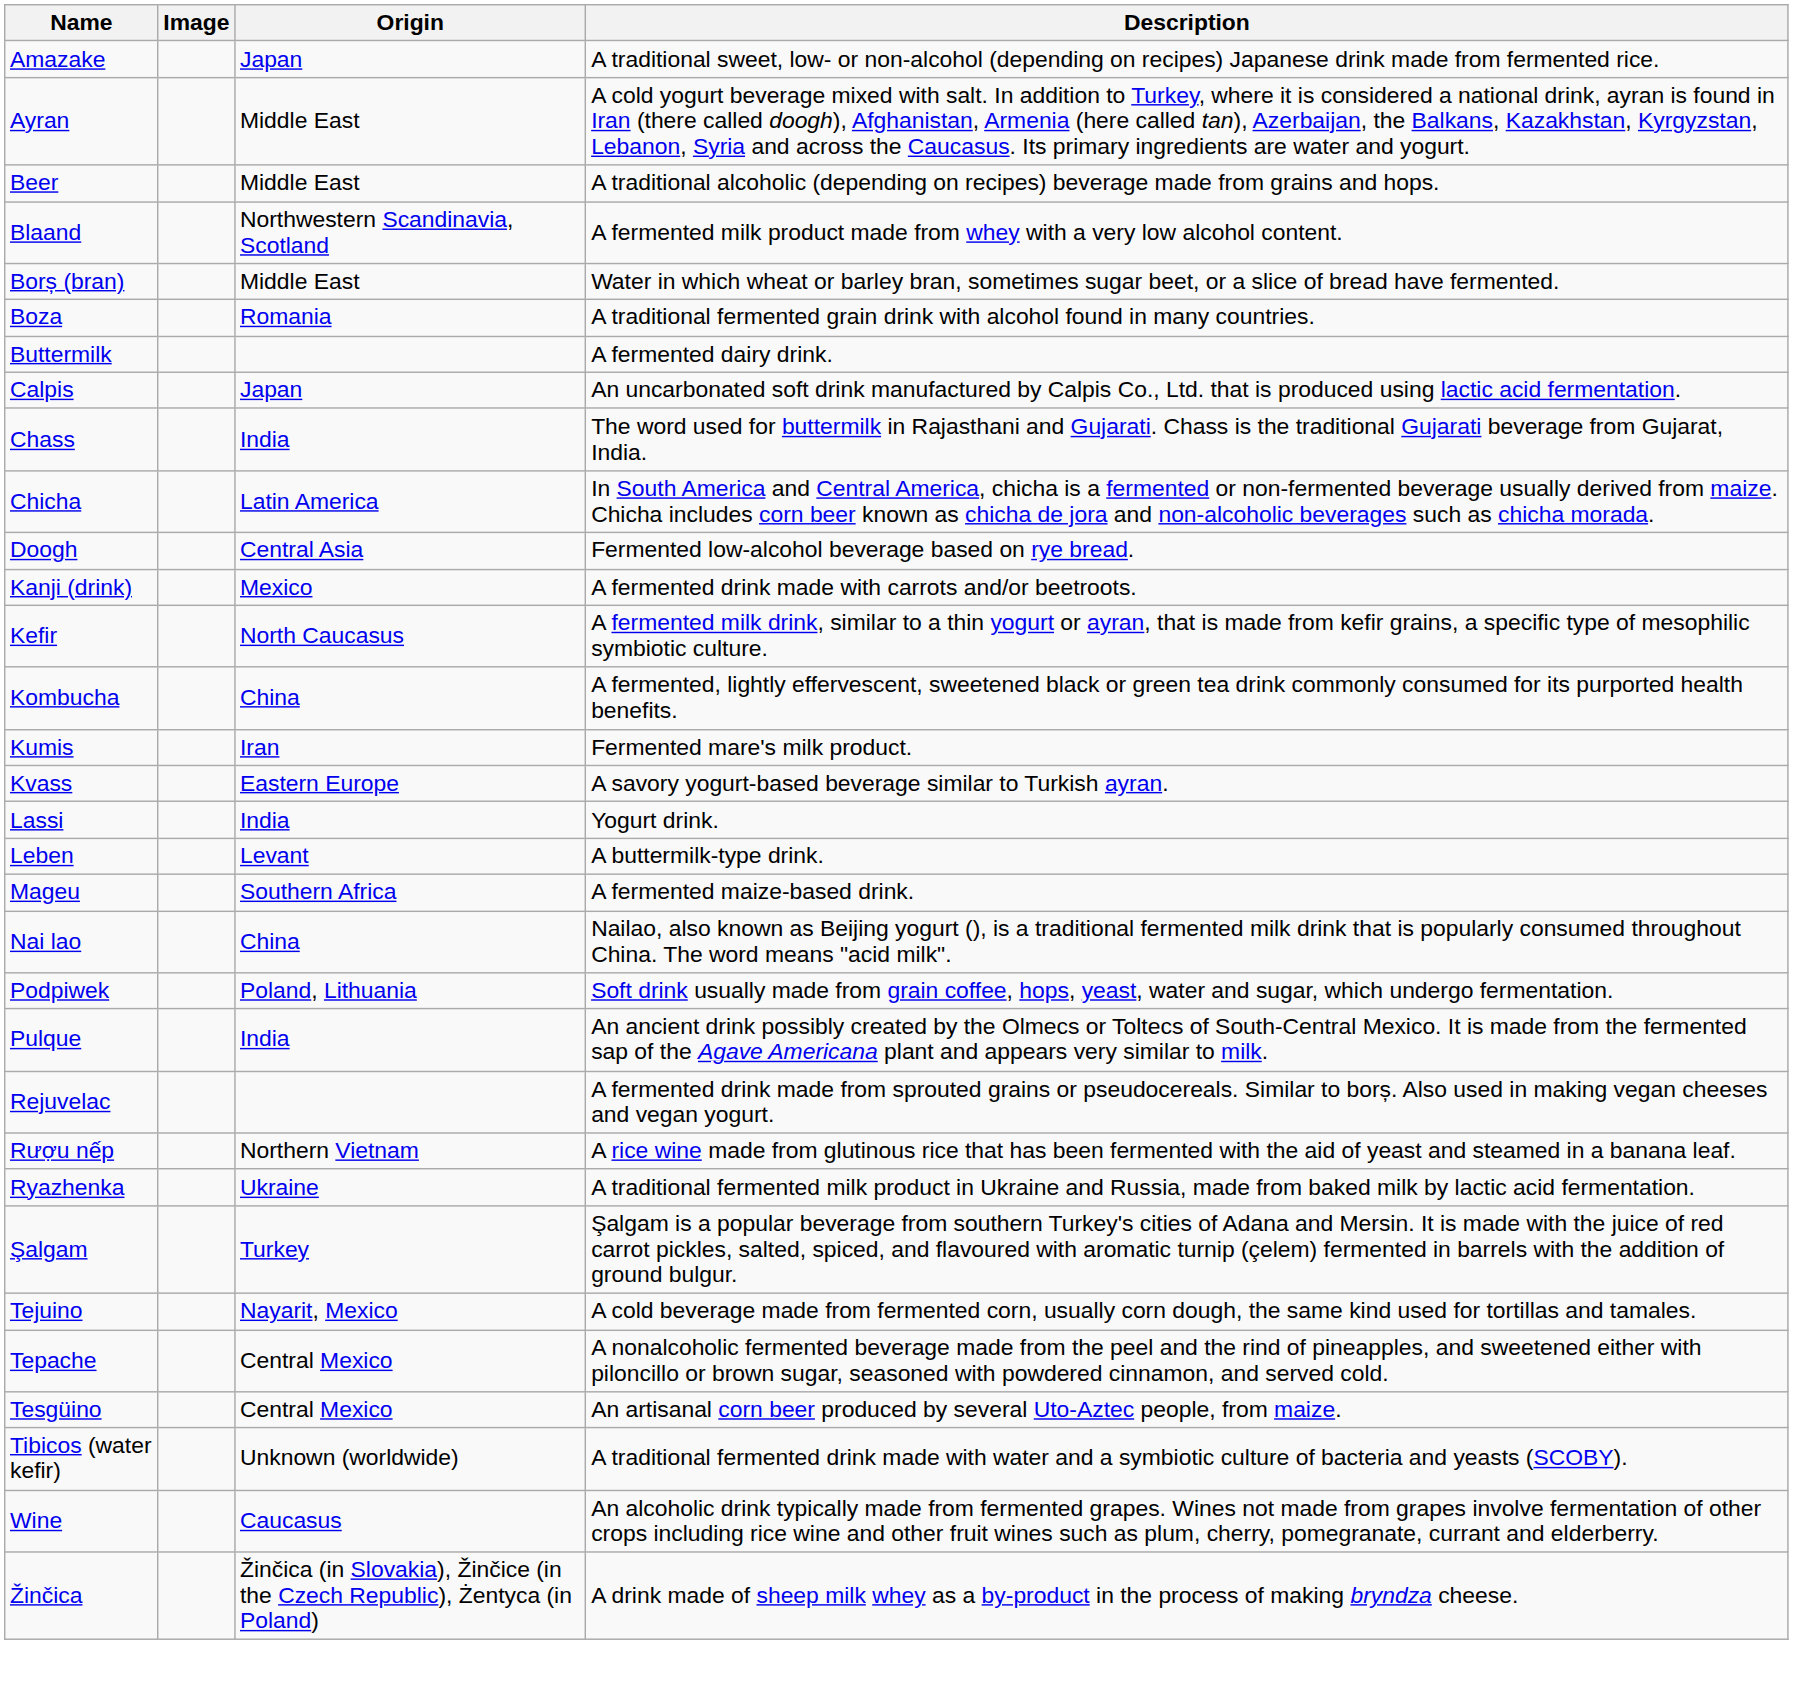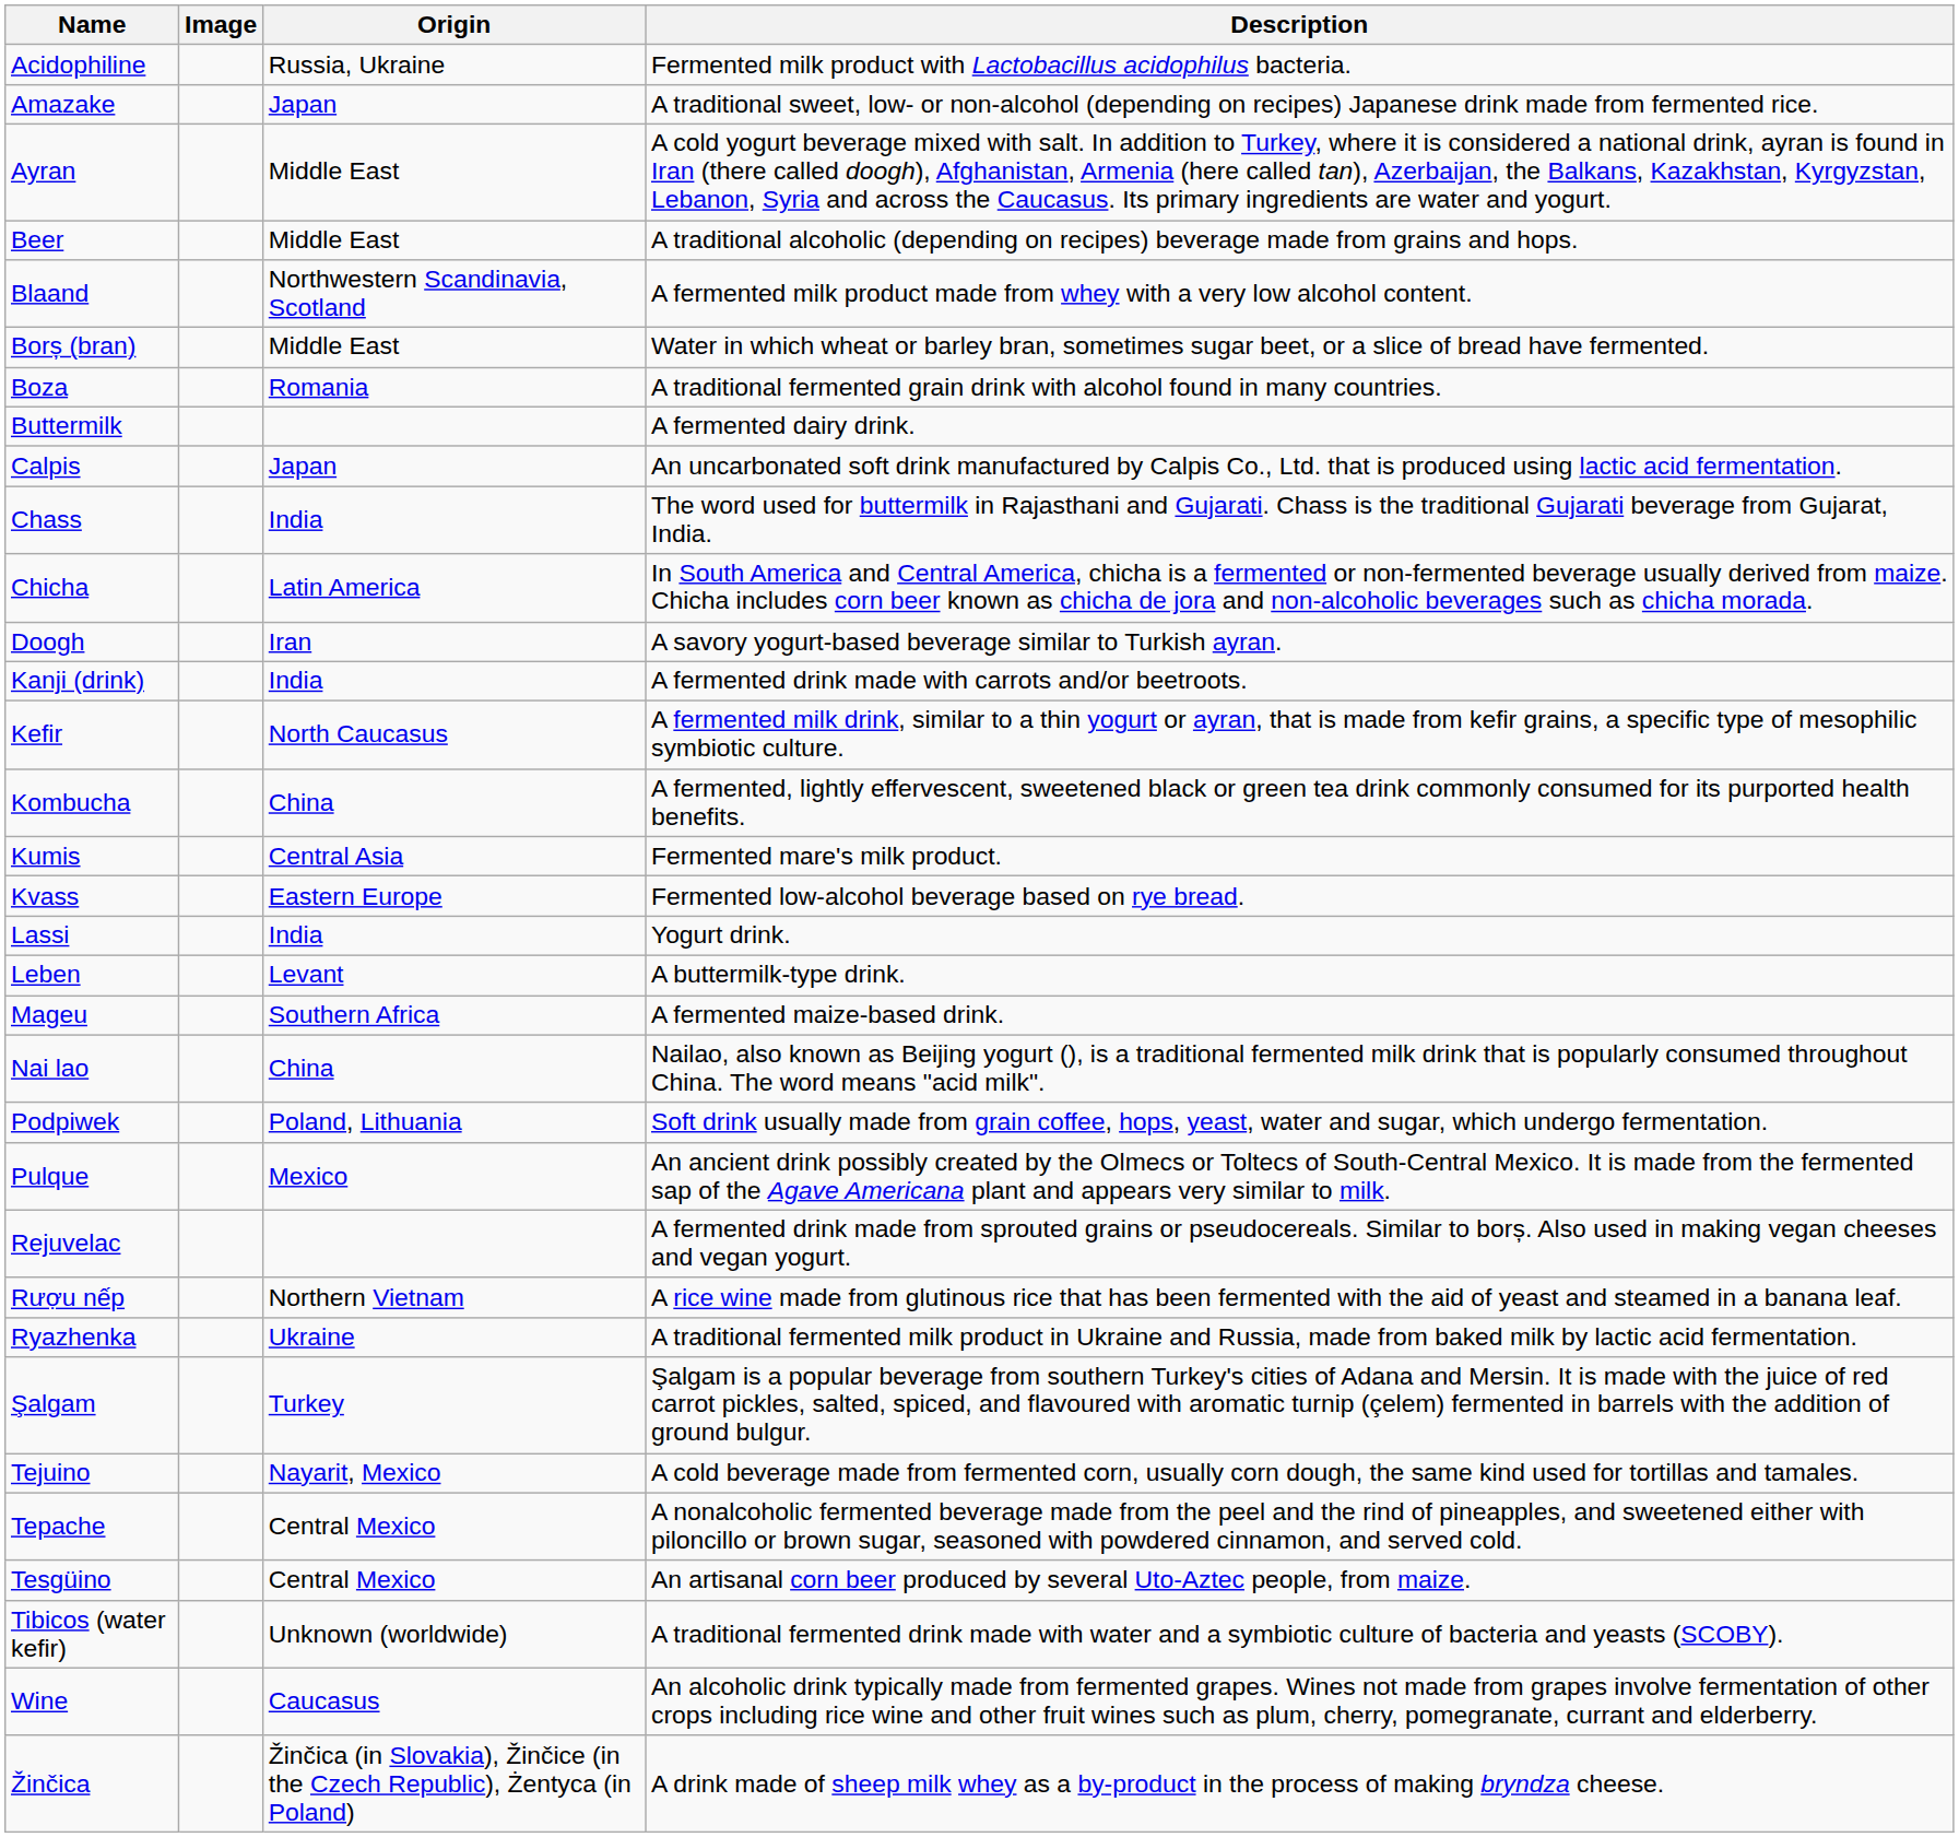 <table class="wikitable sortable">
 <tr>
 <th>Name</th>
 <th class="unsortable">Image</th>
 <th>Origin</th>
 <th>Description</th>
+</tr>
+<tr>
+<td><a href='#'>Acidophiline</a></td>
+<td></td>
+<td>Russia, Ukraine</td>
+<td>Fermented milk product with <em><a href='#'>Lactobacillus acidophilus</a></em> bacteria.</td>
 </tr>
 <tr>
 <td><a href='#'>Amazake</a></td>
 <td></td>
 <td><a href='#'>Japan</a></td>
 <td>A traditional sweet, low- or non-alcohol (depending on recipes) Japanese drink made from fermented rice.</td>
 </tr>
 <tr>
 <td><a href='#'>Ayran</a></td>
 <td></td>
 <td>Middle East</td>
 <td>A cold yogurt beverage mixed with salt. In addition to <a href='#'>Turkey</a>, where it is considered a national drink, ayran is found in <a href='#'>Iran</a> (there called <em>doogh</em>), <a href='#'>Afghanistan</a>, <a href='#'>Armenia</a> (here called <em>tan</em>), <a href='#'>Azerbaijan</a>, the <a href='#'>Balkans</a>, <a href='#'>Kazakhstan</a>, <a href='#'>Kyrgyzstan</a>, <a href='#'>Lebanon</a>, <a href='#'>Syria</a> and across the <a href='#'>Caucasus</a>. Its primary ingredients are water and yogurt.</td>
 </tr>
 <tr>
 <td><a href='#'>Beer</a></td>
 <td></td>
 <td>Middle East</td>
 <td>A traditional alcoholic (depending on recipes) beverage made from grains and hops.</td>
 </tr>
 <tr>
 <td><a href='#'>Blaand</a></td>
 <td></td>
 <td>Northwestern <a href='#'>Scandinavia</a>, <a href='#'>Scotland</a></td>
 <td>A fermented milk product made from <a href='#'>whey</a> with a very low alcohol content.</td>
 </tr>
 <tr>
 <td><a href='#'>Borș (bran)</a></td>
 <td></td>
 <td>Middle East</td>
 <td>Water in which wheat or barley bran, sometimes sugar beet, or a slice of bread have fermented.</td>
 </tr>
 <tr>
 <td><a href='#'>Boza</a></td>
 <td></td>
 <td><a href='#'>Romania</a></td>
 <td>A traditional fermented grain drink with alcohol found in many countries.</td>
 </tr>
 <tr>
 <td><a href='#'>Buttermilk</a></td>
 <td></td>
 <td></td>
 <td>A fermented dairy drink.</td>
 </tr>
 <tr>
 <td><a href='#'>Calpis</a></td>
 <td></td>
 <td><a href='#'>Japan</a></td>
 <td>An uncarbonated soft drink manufactured by Calpis Co., Ltd. that is produced using <a href='#'>lactic acid fermentation</a>.</td>
 </tr>
 <tr>
 <td><a href='#'>Chass</a></td>
 <td></td>
 <td><a href='#'>India</a></td>
 <td>The word used for <a href='#'>buttermilk</a> in Rajasthani and <a href='#'>Gujarati</a>. Chass is the traditional <a href='#'>Gujarati</a> beverage from Gujarat, India.</td>
 </tr>
 <tr>
 <td><a href='#'>Chicha</a></td>
 <td></td>
 <td><a href='#'>Latin America</a></td>
 <td>In <a href='#'>South America</a> and <a href='#'>Central America</a>, chicha is a <a href='#'>fermented</a> or non-fermented beverage usually derived from <a href='#'>maize</a>. Chicha includes <a href='#'>corn beer</a> known as <a href='#'>chicha de jora</a> and <a href='#'>non-alcoholic beverages</a> such as <a href='#'>chicha morada</a>.</td>
 </tr>
 <tr>
 <td><a href='#'>Doogh</a></td>
 <td></td>
-<td><a href='#'>Central Asia</a></td>
-<td>Fermented low-alcohol beverage based on <a href='#'>rye bread</a>.</td>
+<td><a href='#'>Iran</a></td>
+<td>A savory yogurt-based beverage similar to Turkish <a href='#'>ayran</a>.</td>
 </tr>
 <tr>
 <td><a href='#'>Kanji (drink)</a></td>
 <td></td>
-<td><a href='#'>Mexico</a></td>
+<td><a href='#'>India</a></td>
 <td>A fermented drink made with carrots and/or beetroots.</td>
 </tr>
 <tr>
 <td><a href='#'>Kefir</a></td>
 <td></td>
 <td><a href='#'>North Caucasus</a></td>
 <td>A <a href='#'>fermented milk drink</a>, similar to a thin <a href='#'>yogurt</a> or <a href='#'>ayran</a>, that is made from kefir grains, a specific type of mesophilic symbiotic culture.</td>
 </tr>
 <tr>
 <td><a href='#'>Kombucha</a></td>
 <td></td>
 <td><a href='#'>China</a></td>
 <td>A fermented, lightly effervescent, sweetened black or green tea drink commonly consumed for its purported health benefits.</td>
 </tr>
 <tr>
 <td><a href='#'>Kumis</a></td>
 <td></td>
-<td><a href='#'>Iran</a></td>
+<td><a href='#'>Central Asia</a></td>
 <td>Fermented mare's milk product.</td>
 </tr>
 <tr>
 <td><a href='#'>Kvass</a></td>
 <td></td>
 <td><a href='#'>Eastern Europe</a></td>
-<td>A savory yogurt-based beverage similar to Turkish <a href='#'>ayran</a>.</td>
+<td>Fermented low-alcohol beverage based on <a href='#'>rye bread</a>.</td>
 </tr>
 <tr>
 <td><a href='#'>Lassi</a></td>
 <td></td>
 <td><a href='#'>India</a></td>
 <td>Yogurt drink.</td>
 </tr>
 <tr>
 <td><a href='#'>Leben</a></td>
 <td></td>
 <td><a href='#'>Levant</a></td>
 <td>A buttermilk-type drink.</td>
 </tr>
 <tr>
 <td><a href='#'>Mageu</a></td>
 <td></td>
 <td><a href='#'>Southern Africa</a></td>
 <td>A fermented maize-based drink.</td>
 </tr>
 <tr>
 <td><a href='#'>Nai lao</a></td>
 <td></td>
 <td><a href='#'>China</a></td>
 <td>Nailao, also known as Beijing yogurt (), is a traditional fermented milk drink that is popularly consumed throughout China. The word  means "acid milk".</td>
 </tr>
 <tr>
 <td><a href='#'>Podpiwek</a></td>
 <td></td>
 <td><a href='#'>Poland</a>, <a href='#'>Lithuania</a></td>
 <td><a href='#'>Soft drink</a> usually made from <a href='#'>grain coffee</a>, <a href='#'>hops</a>, <a href='#'>yeast</a>, water and sugar, which undergo fermentation.</td>
 </tr>
 <tr>
 <td><a href='#'>Pulque</a></td>
 <td></td>
-<td><a href='#'>India</a></td>
+<td><a href='#'>Mexico</a></td>
 <td>An ancient drink possibly created by the Olmecs or Toltecs of South-Central Mexico. It is made from the fermented sap of the <em><a href='#'>Agave Americana</a></em> plant and appears very similar to <a href='#'>milk</a>.</td>
 </tr>
 <tr>
 <td><a href='#'>Rejuvelac</a></td>
 <td></td>
 <td></td>
 <td>A fermented drink made from sprouted grains or pseudocereals. Similar to borș. Also used in making vegan cheeses and vegan yogurt.</td>
 </tr>
 <tr>
 <td><a href='#'>Rượu nếp</a></td>
 <td></td>
 <td>Northern <a href='#'>Vietnam</a></td>
 <td>A <a href='#'>rice wine</a> made from glutinous rice that has been fermented with the aid of yeast and steamed in a banana leaf.</td>
 </tr>
 <tr>
 <td><a href='#'>Ryazhenka</a></td>
 <td></td>
 <td><a href='#'>Ukraine</a></td>
 <td>A traditional fermented milk product in Ukraine and Russia, made from baked milk by lactic acid fermentation.</td>
 </tr>
 <tr>
 <td><a href='#'>Şalgam</a></td>
 <td></td>
 <td><a href='#'>Turkey</a></td>
 <td>Şalgam is a popular beverage from southern Turkey's cities of Adana and Mersin. It is made with the juice of red carrot pickles, salted, spiced, and flavoured with aromatic turnip (çelem) fermented in barrels with the addition of ground bulgur.</td>
 </tr>
 <tr>
 <td><a href='#'>Tejuino</a></td>
 <td></td>
 <td><a href='#'>Nayarit</a>, <a href='#'>Mexico</a></td>
 <td>A cold beverage made from fermented corn, usually corn dough, the same kind used for tortillas and tamales.</td>
 </tr>
 <tr>
 <td><a href='#'>Tepache</a></td>
 <td></td>
 <td>Central <a href='#'>Mexico</a></td>
 <td>A nonalcoholic fermented beverage made from the peel and the rind of pineapples, and sweetened either with piloncillo or brown sugar, seasoned with powdered cinnamon, and served cold.</td>
 </tr>
 <tr>
 <td><a href='#'>Tesgüino</a></td>
 <td></td>
 <td>Central <a href='#'>Mexico</a></td>
 <td>An artisanal <a href='#'>corn beer</a> produced by several <a href='#'>Uto-Aztec</a> people, from <a href='#'>maize</a>.</td>
 </tr>
 <tr>
 <td><a href='#'>Tibicos</a> (water kefir)</td>
 <td></td>
 <td>Unknown (worldwide)</td>
 <td>A traditional fermented drink made with water and a symbiotic culture of bacteria and yeasts (<a href='#'>SCOBY</a>).</td>
 </tr>
 <tr>
 <td><a href='#'>Wine</a></td>
 <td></td>
 <td><a href='#'>Caucasus</a></td>
 <td>An alcoholic drink typically made from fermented grapes. Wines not made from grapes involve fermentation of other crops including rice wine and other fruit wines such as plum, cherry, pomegranate, currant and elderberry.</td>
 </tr>
 <tr>
 <td><a href='#'>Žinčica</a></td>
 <td></td>
 <td>Žinčica (in <a href='#'>Slovakia</a>), Žinčice (in the <a href='#'>Czech Republic</a>), Żentyca (in <a href='#'>Poland</a>)</td>
 <td>A drink made of <a href='#'>sheep milk</a> <a href='#'>whey</a> as a <a href='#'>by-product</a> in the process of making <em><a href='#'>bryndza</a></em> cheese.</td>
 </tr>
 </table>
